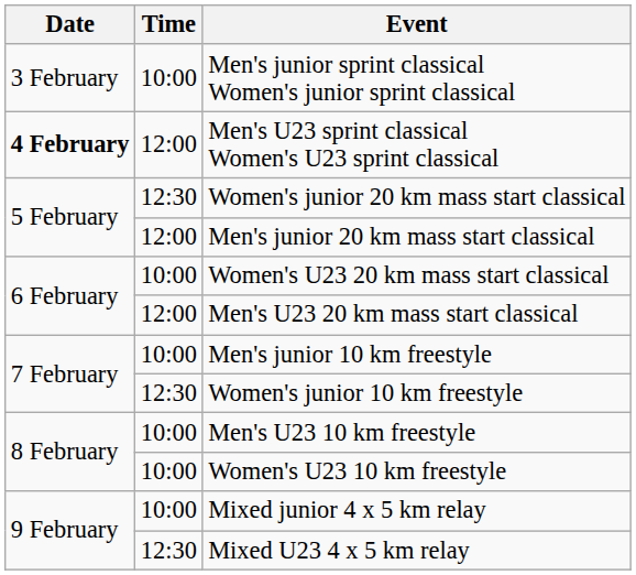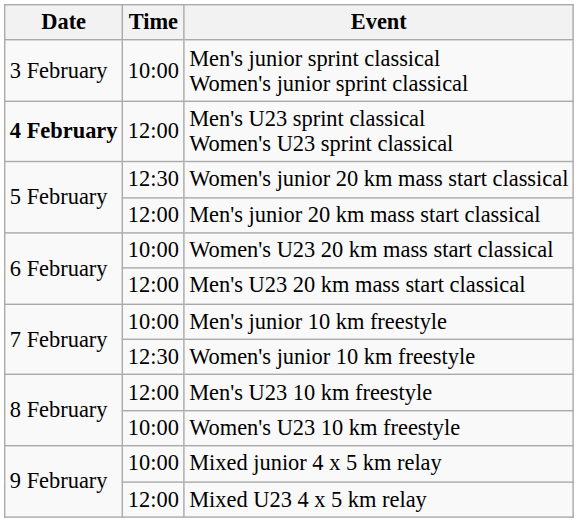 <table class="wikitable">
 <tr>
 <th>Date</th>
 <th>Time</th>
 <th>Event</th>
 </tr>
 <tr>
 <td>3 February</td>
 <td>10:00</td>
 <td>Men's junior sprint classical<br>Women's junior sprint classical</td>
 </tr>
 <tr>
 <td><strong>4 February</strong></td>
 <td>12:00</td>
 <td>Men's U23 sprint classical<br>Women's U23 sprint classical</td>
 </tr>
 <tr>
 <td rowspan="2">5 February</td>
 <td>12:30</td>
 <td>Women's junior 20 km mass start classical</td>
 </tr>
 <tr>
 <td>12:00</td>
 <td>Men's junior 20 km mass start classical</td>
 </tr>
 <tr>
 <td rowspan="2">6 February</td>
 <td>10:00</td>
 <td>Women's U23 20 km mass start classical</td>
 </tr>
 <tr>
 <td>12:00</td>
 <td>Men's U23 20 km mass start classical</td>
 </tr>
 <tr>
 <td rowspan="2">7 February</td>
 <td>10:00</td>
 <td>Men's junior 10 km freestyle</td>
 </tr>
 <tr>
 <td>12:30</td>
 <td>Women's junior 10 km freestyle</td>
 </tr>
 <tr>
 <td rowspan="2">8 February</td>
-<td>10:00</td>
+<td>12:00</td>
 <td>Men's U23 10 km freestyle</td>
 </tr>
 <tr>
 <td>10:00</td>
 <td>Women's U23 10 km freestyle</td>
 </tr>
 <tr>
 <td rowspan="2">9 February</td>
 <td>10:00</td>
 <td>Mixed junior 4 x 5 km relay</td>
 </tr>
 <tr>
-<td>12:30</td>
+<td>12:00</td>
 <td>Mixed U23 4 x 5 km relay</td>
 </tr>
 </table>
